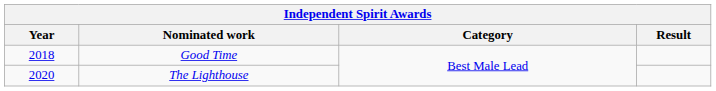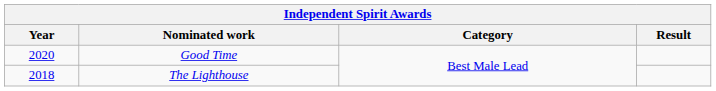 <table width="100%" class="wikitable">
 <tr>
 <th colspan="4" align="center"><a href='#'>Independent Spirit Awards</a></th>
 </tr>
 <tr>
 <th width="10%">Year</th>
 <th width="35%">Nominated work</th>
 <th width="40%">Category</th>
 <th width="10%">Result</th>
 </tr>
 <tr>
-<td align="center"><a href='#'>2018</a></td>
+<td align="center"><a href='#'>2020</a></td>
 <td align="center"><em><a href='#'>Good Time</a></em></td>
 <td rowspan="2" align="center"><a href='#'>Best Male Lead</a></td>
 <td></td>
 </tr>
 <tr>
-<td align="center"><a href='#'>2020</a></td>
+<td align="center"><a href='#'>2018</a></td>
 <td align="center"><em><a href='#'>The Lighthouse</a></em></td>
 <td></td>
 </tr>
 </table>
